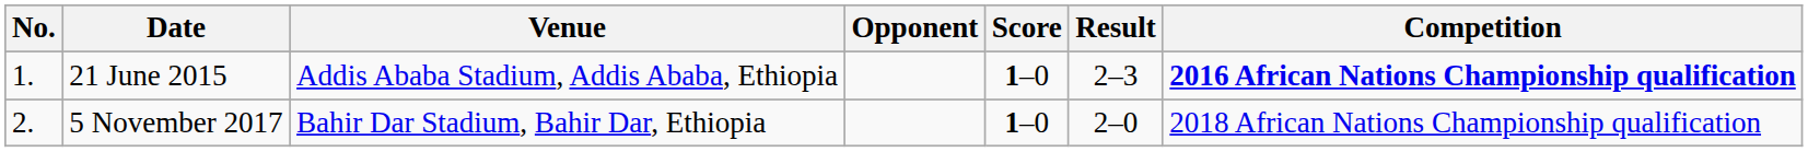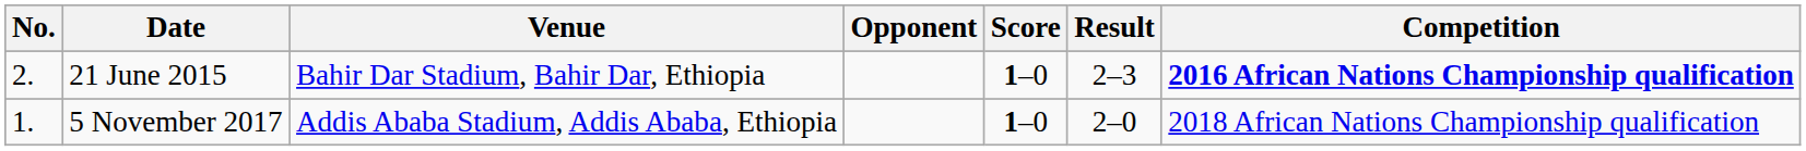 <table class="wikitable" style="font-size:100%;">
 <tr>
 <th>No.</th>
 <th>Date</th>
 <th>Venue</th>
 <th>Opponent</th>
 <th>Score</th>
 <th>Result</th>
 <th>Competition</th>
 </tr>
 <tr>
-<td>1.</td>
+<td>2.</td>
 <td>21 June 2015</td>
-<td><a href='#'>Addis Ababa Stadium</a>, <a href='#'>Addis Ababa</a>, Ethiopia</td>
+<td><a href='#'>Bahir Dar Stadium</a>, <a href='#'>Bahir Dar</a>, Ethiopia</td>
 <td></td>
 <td align=center><strong>1</strong>–0</td>
 <td align=center>2–3</td>
 <td><strong><a href='#'>2016 African Nations Championship qualification</a></strong></td>
 </tr>
 <tr>
-<td>2.</td>
+<td>1.</td>
 <td>5 November 2017</td>
-<td><a href='#'>Bahir Dar Stadium</a>, <a href='#'>Bahir Dar</a>, Ethiopia</td>
+<td><a href='#'>Addis Ababa Stadium</a>, <a href='#'>Addis Ababa</a>, Ethiopia</td>
 <td></td>
 <td align=center><strong>1</strong>–0</td>
 <td align=center>2–0</td>
 <td rowspan=2><a href='#'>2018 African Nations Championship qualification</a></td>
 </tr>
 </table>
